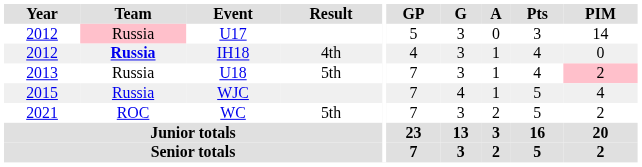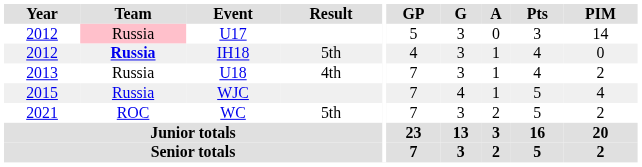 <table border="0" cellpadding="1" cellspacing="0" ID="Table3" style="text-align:center; width:40em">
 <tr ALIGN="center" bgcolor="#e0e0e0">
 <th>Year</th>
 <th>Team</th>
 <th>Event</th>
 <th>Result</th>
 <th rowspan="99" bgcolor="#ffffff"></th>
 <th>GP</th>
 <th>G</th>
 <th>A</th>
 <th>Pts</th>
 <th>PIM</th>
 </tr>
 <tr>
 <td><a href='#'>2012</a></td>
 <td style="background: pink;">Russia</td>
 <td><a href='#'>U17</a></td>
 <td></td>
 <td>5</td>
 <td>3</td>
 <td>0</td>
 <td>3</td>
 <td>14</td>
 </tr>
 <tr bgcolor="#f0f0f0">
 <td><a href='#'>2012</a></td>
 <td><strong><a href='#'>Russia</a></strong></td>
 <td><a href='#'>IH18</a></td>
-<td>4th</td>
+<td>5th</td>
 <td>4</td>
 <td>3</td>
 <td>1</td>
 <td>4</td>
 <td>0</td>
 </tr>
 <tr>
 <td><a href='#'>2013</a></td>
 <td>Russia</td>
 <td><a href='#'>U18</a></td>
-<td>5th</td>
+<td>4th</td>
 <td>7</td>
 <td>3</td>
 <td>1</td>
 <td>4</td>
-<td style="background: pink;">2</td>
+<td>2</td>
 </tr>
 <tr bgcolor="#f0f0f0">
 <td><a href='#'>2015</a></td>
 <td><a href='#'>Russia</a></td>
 <td><a href='#'>WJC</a></td>
 <td></td>
 <td>7</td>
 <td>4</td>
 <td>1</td>
 <td>5</td>
 <td>4</td>
 </tr>
 <tr>
 <td><a href='#'>2021</a></td>
 <td><a href='#'>ROC</a></td>
 <td><a href='#'>WC</a></td>
 <td>5th</td>
 <td>7</td>
 <td>3</td>
 <td>2</td>
 <td>5</td>
 <td>2</td>
 </tr>
 <tr bgcolor="#e0e0e0">
 <th colspan="4">Junior totals</th>
 <th>23</th>
 <th>13</th>
 <th>3</th>
 <th>16</th>
 <th>20</th>
 </tr>
 <tr bgcolor="#e0e0e0">
 <th colspan="4">Senior totals</th>
 <th>7</th>
 <th>3</th>
 <th>2</th>
 <th>5</th>
 <th>2</th>
 </tr>
 </table>
